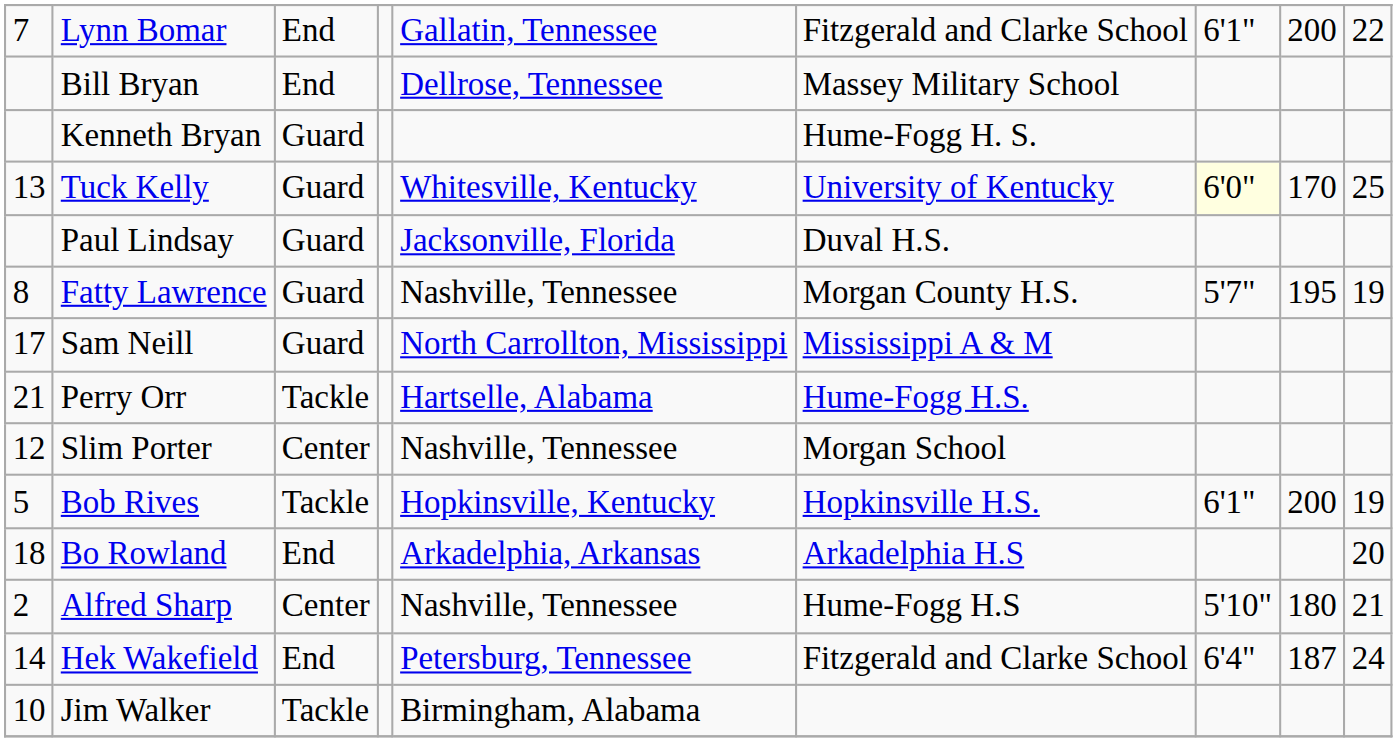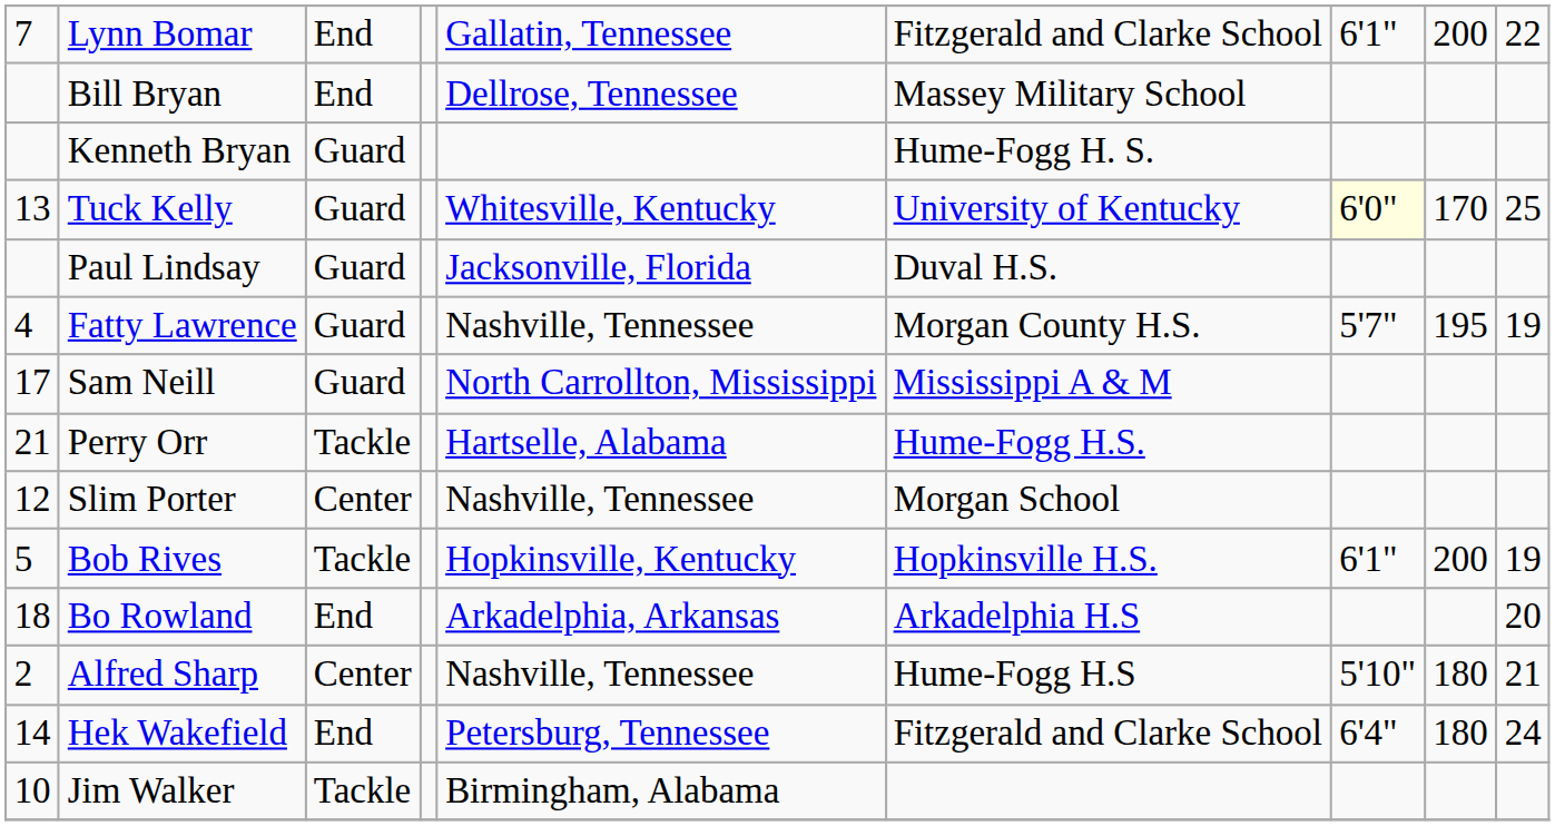 <table class="wikitable">
 <tr>
 </tr>
 <tr>
 <td>7</td>
 <td><a href='#'>Lynn Bomar</a></td>
 <td>End</td>
 <td></td>
 <td><a href='#'>Gallatin, Tennessee</a></td>
 <td>Fitzgerald and Clarke School</td>
 <td>6'1"</td>
 <td>200</td>
 <td>22</td>
 </tr>
 <tr>
 <td></td>
 <td>Bill Bryan</td>
 <td>End</td>
 <td></td>
 <td><a href='#'>Dellrose, Tennessee</a></td>
 <td>Massey Military School</td>
 <td></td>
 <td></td>
 <td></td>
 </tr>
 <tr>
 <td></td>
 <td>Kenneth Bryan</td>
 <td>Guard</td>
 <td></td>
 <td></td>
 <td>Hume-Fogg H. S.</td>
 <td></td>
 <td></td>
 <td></td>
 </tr>
 <tr>
 <td>13</td>
 <td><a href='#'>Tuck Kelly</a></td>
 <td>Guard</td>
 <td></td>
 <td><a href='#'>Whitesville, Kentucky</a></td>
 <td><a href='#'>University of Kentucky</a></td>
 <td style="background: lightyellow;">6'0"</td>
 <td>170</td>
 <td>25</td>
 </tr>
 <tr>
 <td></td>
 <td>Paul Lindsay</td>
 <td>Guard</td>
 <td></td>
 <td><a href='#'>Jacksonville, Florida</a></td>
 <td>Duval H.S.</td>
 <td></td>
 <td></td>
 <td></td>
 </tr>
 <tr>
-<td>8</td>
+<td>4</td>
 <td><a href='#'>Fatty Lawrence</a></td>
 <td>Guard</td>
 <td></td>
 <td>Nashville, Tennessee</td>
 <td>Morgan County H.S.</td>
 <td>5'7"</td>
 <td>195</td>
 <td>19</td>
 </tr>
 <tr>
 <td>17</td>
 <td>Sam Neill</td>
 <td>Guard</td>
 <td></td>
 <td><a href='#'>North Carrollton, Mississippi</a></td>
 <td><a href='#'>Mississippi A & M</a></td>
 <td></td>
 <td></td>
 <td></td>
 </tr>
 <tr>
 <td>21</td>
 <td>Perry Orr</td>
 <td>Tackle</td>
 <td></td>
 <td><a href='#'>Hartselle, Alabama</a></td>
 <td><a href='#'>Hume-Fogg H.S.</a></td>
 <td></td>
 <td></td>
 <td></td>
 </tr>
 <tr>
 <td>12</td>
 <td>Slim Porter</td>
 <td>Center</td>
 <td></td>
 <td>Nashville, Tennessee</td>
 <td>Morgan School</td>
 <td></td>
 <td></td>
 <td></td>
 </tr>
 <tr>
 <td>5</td>
 <td><a href='#'>Bob Rives</a></td>
 <td>Tackle</td>
 <td></td>
 <td><a href='#'>Hopkinsville, Kentucky</a></td>
 <td><a href='#'>Hopkinsville H.S.</a></td>
 <td>6'1"</td>
 <td>200</td>
 <td>19</td>
 </tr>
 <tr>
 <td>18</td>
 <td><a href='#'>Bo Rowland</a></td>
 <td>End</td>
 <td></td>
 <td><a href='#'>Arkadelphia, Arkansas</a></td>
 <td><a href='#'>Arkadelphia H.S</a></td>
 <td></td>
 <td></td>
 <td>20</td>
 </tr>
 <tr>
 <td>2</td>
 <td><a href='#'>Alfred Sharp</a></td>
 <td>Center</td>
 <td></td>
 <td>Nashville, Tennessee</td>
 <td>Hume-Fogg H.S</td>
 <td>5'10"</td>
 <td>180</td>
 <td>21</td>
 </tr>
 <tr>
 <td>14</td>
 <td><a href='#'>Hek Wakefield</a></td>
 <td>End</td>
 <td></td>
 <td><a href='#'>Petersburg, Tennessee</a></td>
 <td>Fitzgerald and Clarke School</td>
 <td>6'4"</td>
-<td>187</td>
+<td>180</td>
 <td>24</td>
 </tr>
 <tr>
 <td>10</td>
 <td>Jim Walker</td>
 <td>Tackle</td>
 <td></td>
 <td>Birmingham, Alabama</td>
 <td></td>
 <td></td>
 <td></td>
 <td></td>
 </tr>
 <tr>
 </tr>
 </table>
